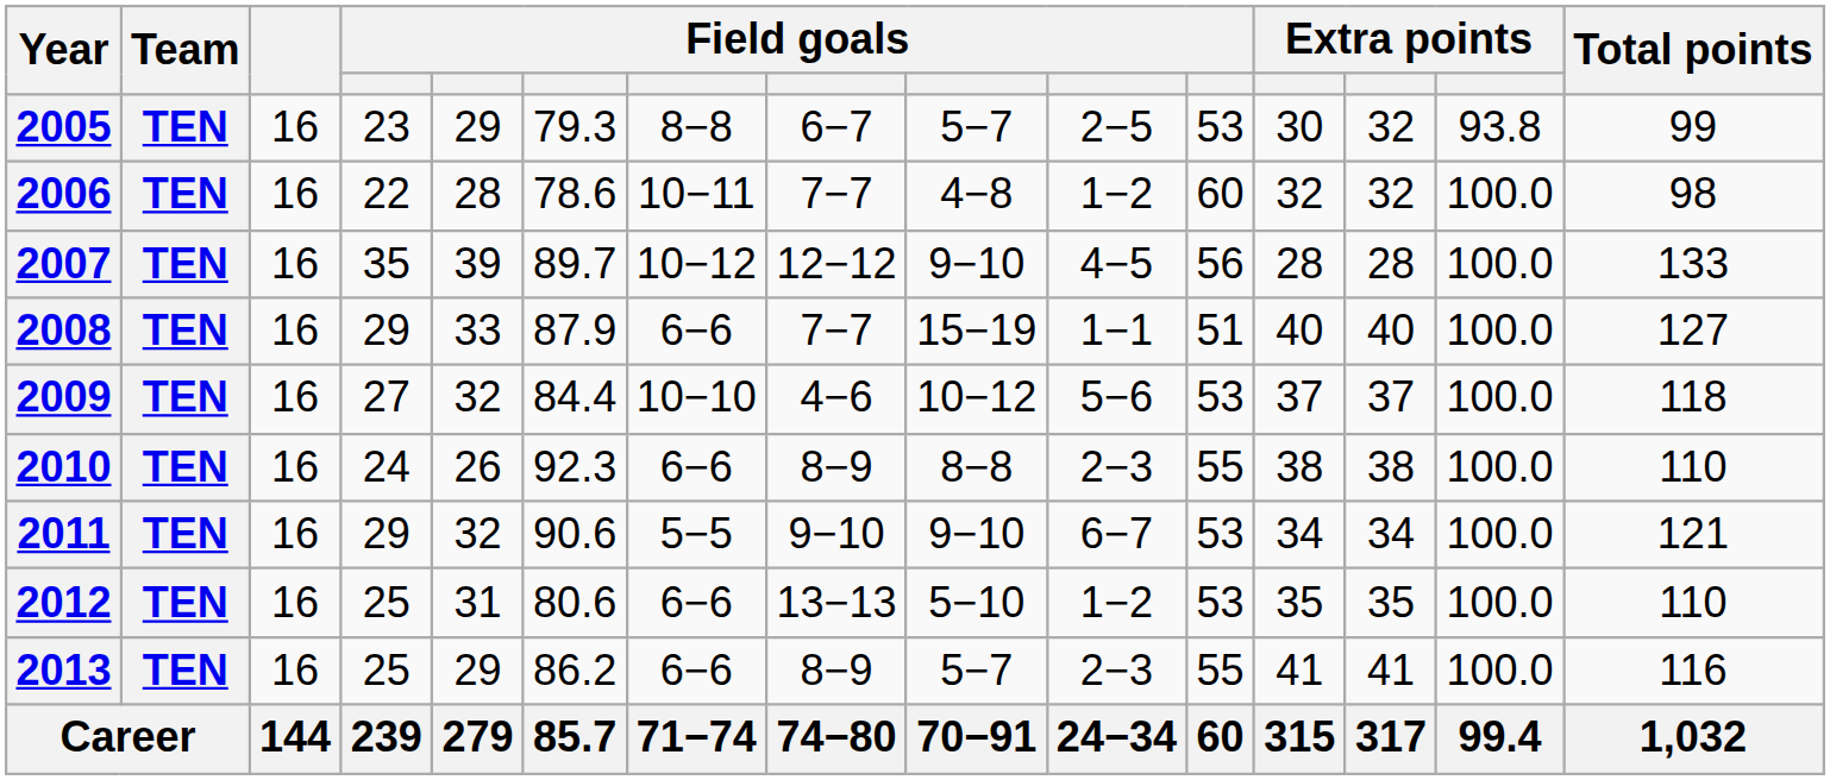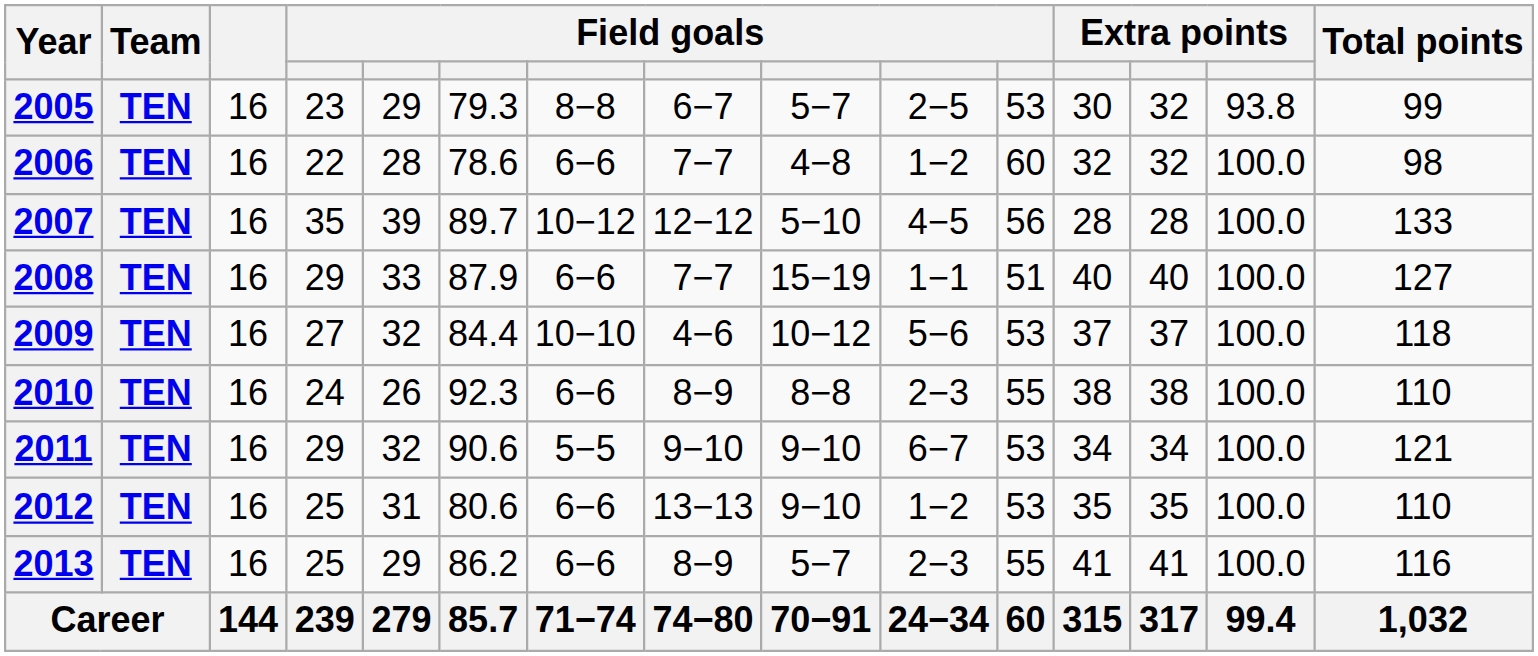 <table class="wikitable" style="text-align:center">
 <tr>
 <th rowspan="2">Year</th>
 <th rowspan="2">Team</th>
 <th rowspan="2"></th>
 <th colspan="8">Field goals</th>
 <th colspan="3">Extra points</th>
 <th rowspan="2">Total points</th>
 </tr>
 <tr>
 <th></th>
 <th></th>
 <th></th>
 <th></th>
 <th></th>
 <th></th>
 <th></th>
 <th></th>
 <th></th>
 <th></th>
 <th></th>
 </tr>
 <tr>
 <th><a href='#'>2005</a></th>
 <th><a href='#'>TEN</a></th>
 <td>16</td>
 <td>23</td>
 <td>29</td>
 <td>79.3</td>
 <td>8−8</td>
 <td>6−7</td>
 <td>5−7</td>
 <td>2−5</td>
 <td>53</td>
 <td>30</td>
 <td>32</td>
 <td>93.8</td>
 <td>99</td>
 </tr>
 <tr>
 <th><a href='#'>2006</a></th>
 <th><a href='#'>TEN</a></th>
 <td>16</td>
 <td>22</td>
 <td>28</td>
 <td>78.6</td>
-<td>10−11</td>
+<td>6−6</td>
 <td>7−7</td>
 <td>4−8</td>
 <td>1−2</td>
 <td>60</td>
 <td>32</td>
 <td>32</td>
 <td>100.0</td>
 <td>98</td>
 </tr>
 <tr>
 <th><a href='#'>2007</a></th>
 <th><a href='#'>TEN</a></th>
 <td>16</td>
 <td>35</td>
 <td>39</td>
 <td>89.7</td>
 <td>10−12</td>
 <td>12−12</td>
-<td>9−10</td>
+<td>5−10</td>
 <td>4−5</td>
 <td>56</td>
 <td>28</td>
 <td>28</td>
 <td>100.0</td>
 <td>133</td>
 </tr>
 <tr>
 <th><a href='#'>2008</a></th>
 <th><a href='#'>TEN</a></th>
 <td>16</td>
 <td>29</td>
 <td>33</td>
 <td>87.9</td>
 <td>6−6</td>
 <td>7−7</td>
 <td>15−19</td>
 <td>1−1</td>
 <td>51</td>
 <td>40</td>
 <td>40</td>
 <td>100.0</td>
 <td>127</td>
 </tr>
 <tr>
 <th><a href='#'>2009</a></th>
 <th><a href='#'>TEN</a></th>
 <td>16</td>
 <td>27</td>
 <td>32</td>
 <td>84.4</td>
 <td>10−10</td>
 <td>4−6</td>
 <td>10−12</td>
 <td>5−6</td>
 <td>53</td>
 <td>37</td>
 <td>37</td>
 <td>100.0</td>
 <td>118</td>
 </tr>
 <tr>
 <th><a href='#'>2010</a></th>
 <th><a href='#'>TEN</a></th>
 <td>16</td>
 <td>24</td>
 <td>26</td>
 <td>92.3</td>
 <td>6−6</td>
 <td>8−9</td>
 <td>8−8</td>
 <td>2−3</td>
 <td>55</td>
 <td>38</td>
 <td>38</td>
 <td>100.0</td>
 <td>110</td>
 </tr>
 <tr>
 <th><a href='#'>2011</a></th>
 <th><a href='#'>TEN</a></th>
 <td>16</td>
 <td>29</td>
 <td>32</td>
 <td>90.6</td>
 <td>5−5</td>
 <td>9−10</td>
 <td>9−10</td>
 <td>6−7</td>
 <td>53</td>
 <td>34</td>
 <td>34</td>
 <td>100.0</td>
 <td>121</td>
 </tr>
 <tr>
 <th><a href='#'>2012</a></th>
 <th><a href='#'>TEN</a></th>
 <td>16</td>
 <td>25</td>
 <td>31</td>
 <td>80.6</td>
 <td>6−6</td>
 <td>13−13</td>
-<td>5−10</td>
+<td>9−10</td>
 <td>1−2</td>
 <td>53</td>
 <td>35</td>
 <td>35</td>
 <td>100.0</td>
 <td>110</td>
 </tr>
 <tr>
 <th><a href='#'>2013</a></th>
 <th><a href='#'>TEN</a></th>
 <td>16</td>
 <td>25</td>
 <td>29</td>
 <td>86.2</td>
 <td>6−6</td>
 <td>8−9</td>
 <td>5−7</td>
 <td>2−3</td>
 <td>55</td>
 <td>41</td>
 <td>41</td>
 <td>100.0</td>
 <td>116</td>
 </tr>
 <tr>
 <th colspan="2">Career</th>
 <th>144</th>
 <th>239</th>
 <th>279</th>
 <th>85.7</th>
 <th>71−74</th>
 <th>74−80</th>
 <th>70−91</th>
 <th>24−34</th>
 <th>60</th>
 <th>315</th>
 <th>317</th>
 <th>99.4</th>
 <th>1,032</th>
 </tr>
 </table>
